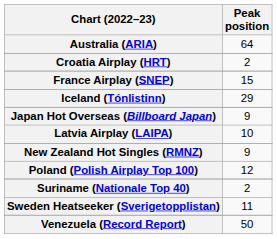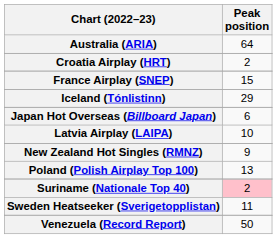 <table class="wikitable sortable plainrowheaders" style="text-align:center">
 <tr>
 <th scope="col">Chart (2022–23)</th>
 <th scope="col">Peak<br>position</th>
 </tr>
 <tr>
 <th scope="row">Australia (<a href='#'>ARIA</a>)</th>
 <td>64</td>
 </tr>
 <tr>
 </tr>
 <tr>
 </tr>
 <tr>
 </tr>
 <tr>
 </tr>
 <tr>
 </tr>
 <tr>
 </tr>
 <tr>
 </tr>
 <tr>
 </tr>
 <tr>
 <th scope="row">Croatia Airplay (<a href='#'>HRT</a>)</th>
 <td>2</td>
 </tr>
 <tr>
 </tr>
 <tr>
 </tr>
 <tr>
 <th scope="row">France Airplay (<a href='#'>SNEP</a>)</th>
 <td>15</td>
 </tr>
 <tr>
 </tr>
 <tr>
 </tr>
 <tr>
 </tr>
 <tr>
 <th scope="row">Iceland (<a href='#'>Tónlistinn</a>)</th>
 <td>29</td>
 </tr>
 <tr>
 </tr>
 <tr>
 <th scope="row">Japan Hot Overseas (<em><a href='#'>Billboard Japan</a></em>)</th>
-<td>9</td>
+<td>6</td>
 </tr>
 <tr>
 <th scope="row">Latvia Airplay (<a href='#'>LAIPA</a>)</th>
 <td>10</td>
 </tr>
 <tr>
 </tr>
 <tr>
 </tr>
 <tr>
 <th scope="row">New Zealand Hot Singles (<a href='#'>RMNZ</a>)</th>
 <td>9</td>
 </tr>
 <tr>
 <th scope="row">Poland (<a href='#'>Polish Airplay Top 100</a>)</th>
-<td>12</td>
+<td>13</td>
 </tr>
 <tr>
 </tr>
 <tr>
 <th scope="row">Suriname (<a href='#'>Nationale Top 40</a>)</th>
-<td>2</td>
+<td style="background: pink;">2</td>
 </tr>
 <tr>
 <th scope="row">Sweden Heatseeker (<a href='#'>Sverigetopplistan</a>)</th>
 <td>11</td>
 </tr>
 <tr>
 </tr>
 <tr>
 </tr>
 <tr>
 </tr>
 <tr>
 </tr>
 <tr>
 </tr>
 <tr>
 </tr>
 <tr>
 <th scope="row">Venezuela (<a href='#'>Record Report</a>)</th>
 <td>50</td>
 </tr>
 </table>
